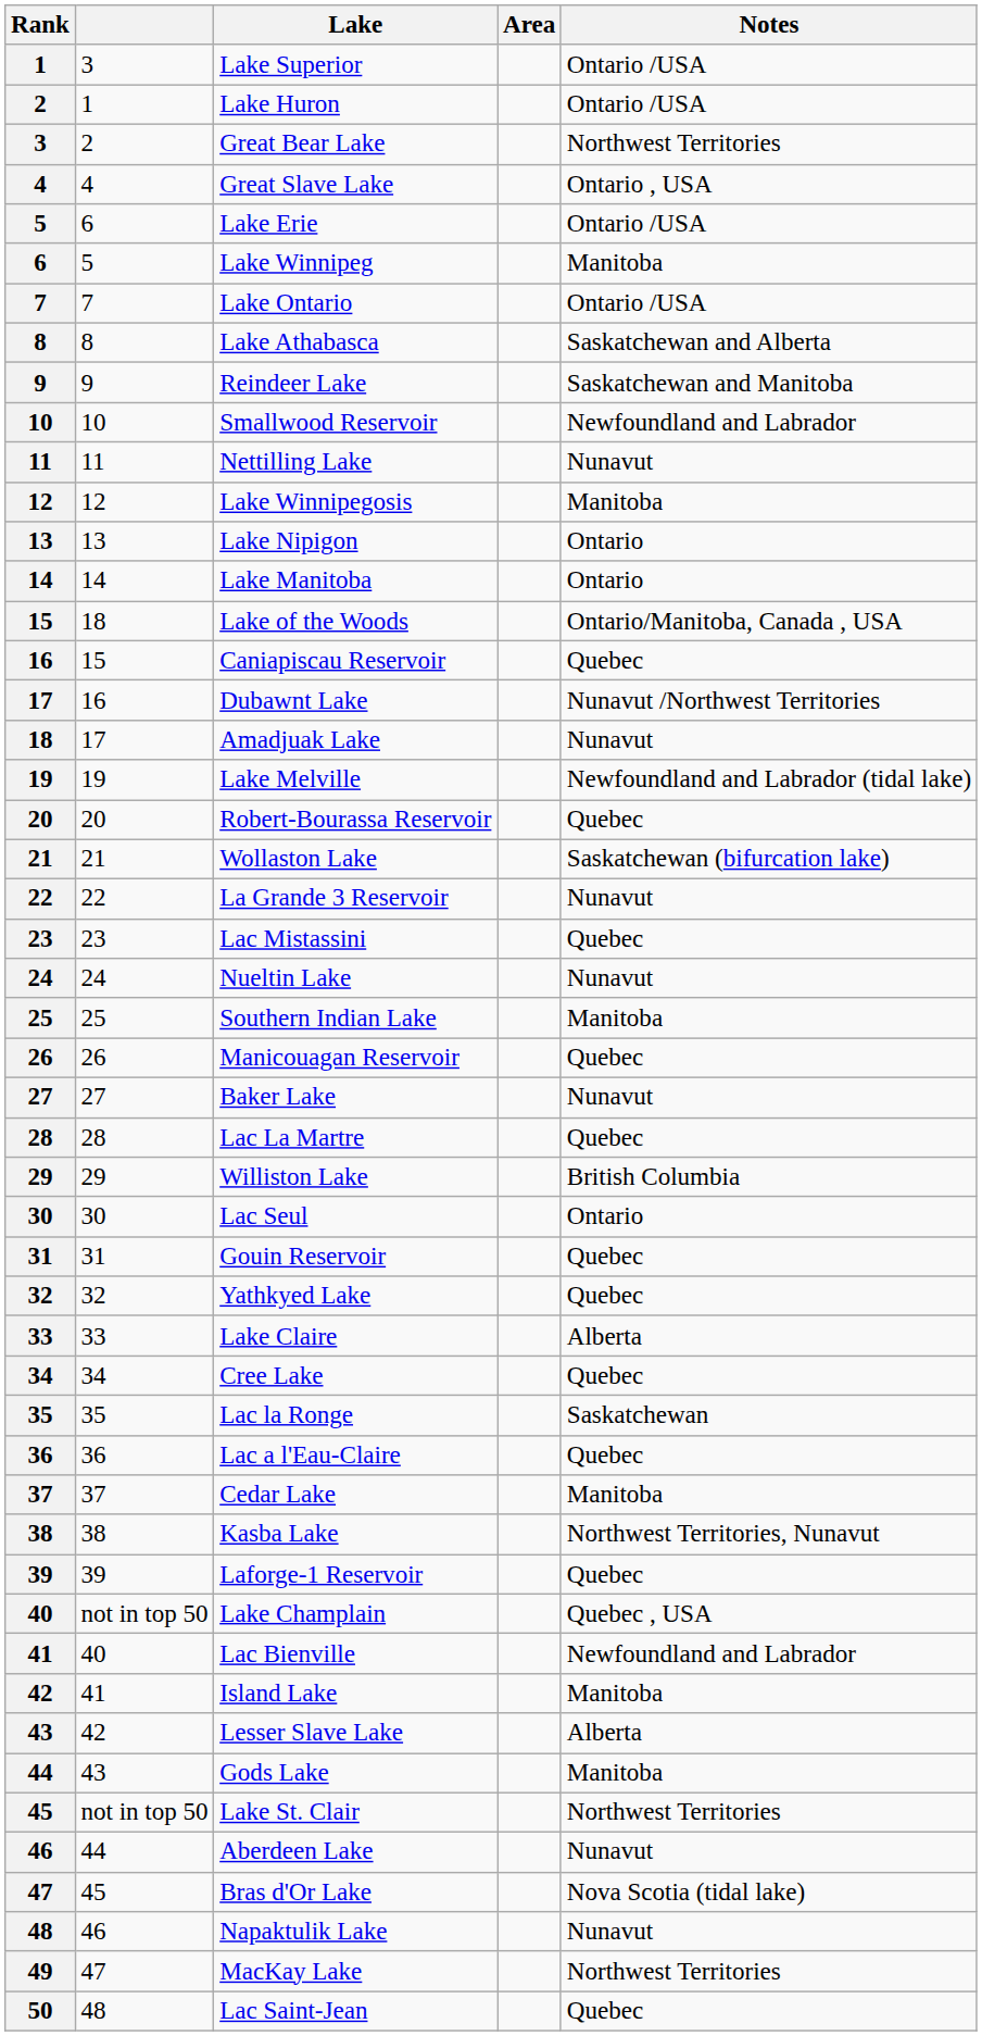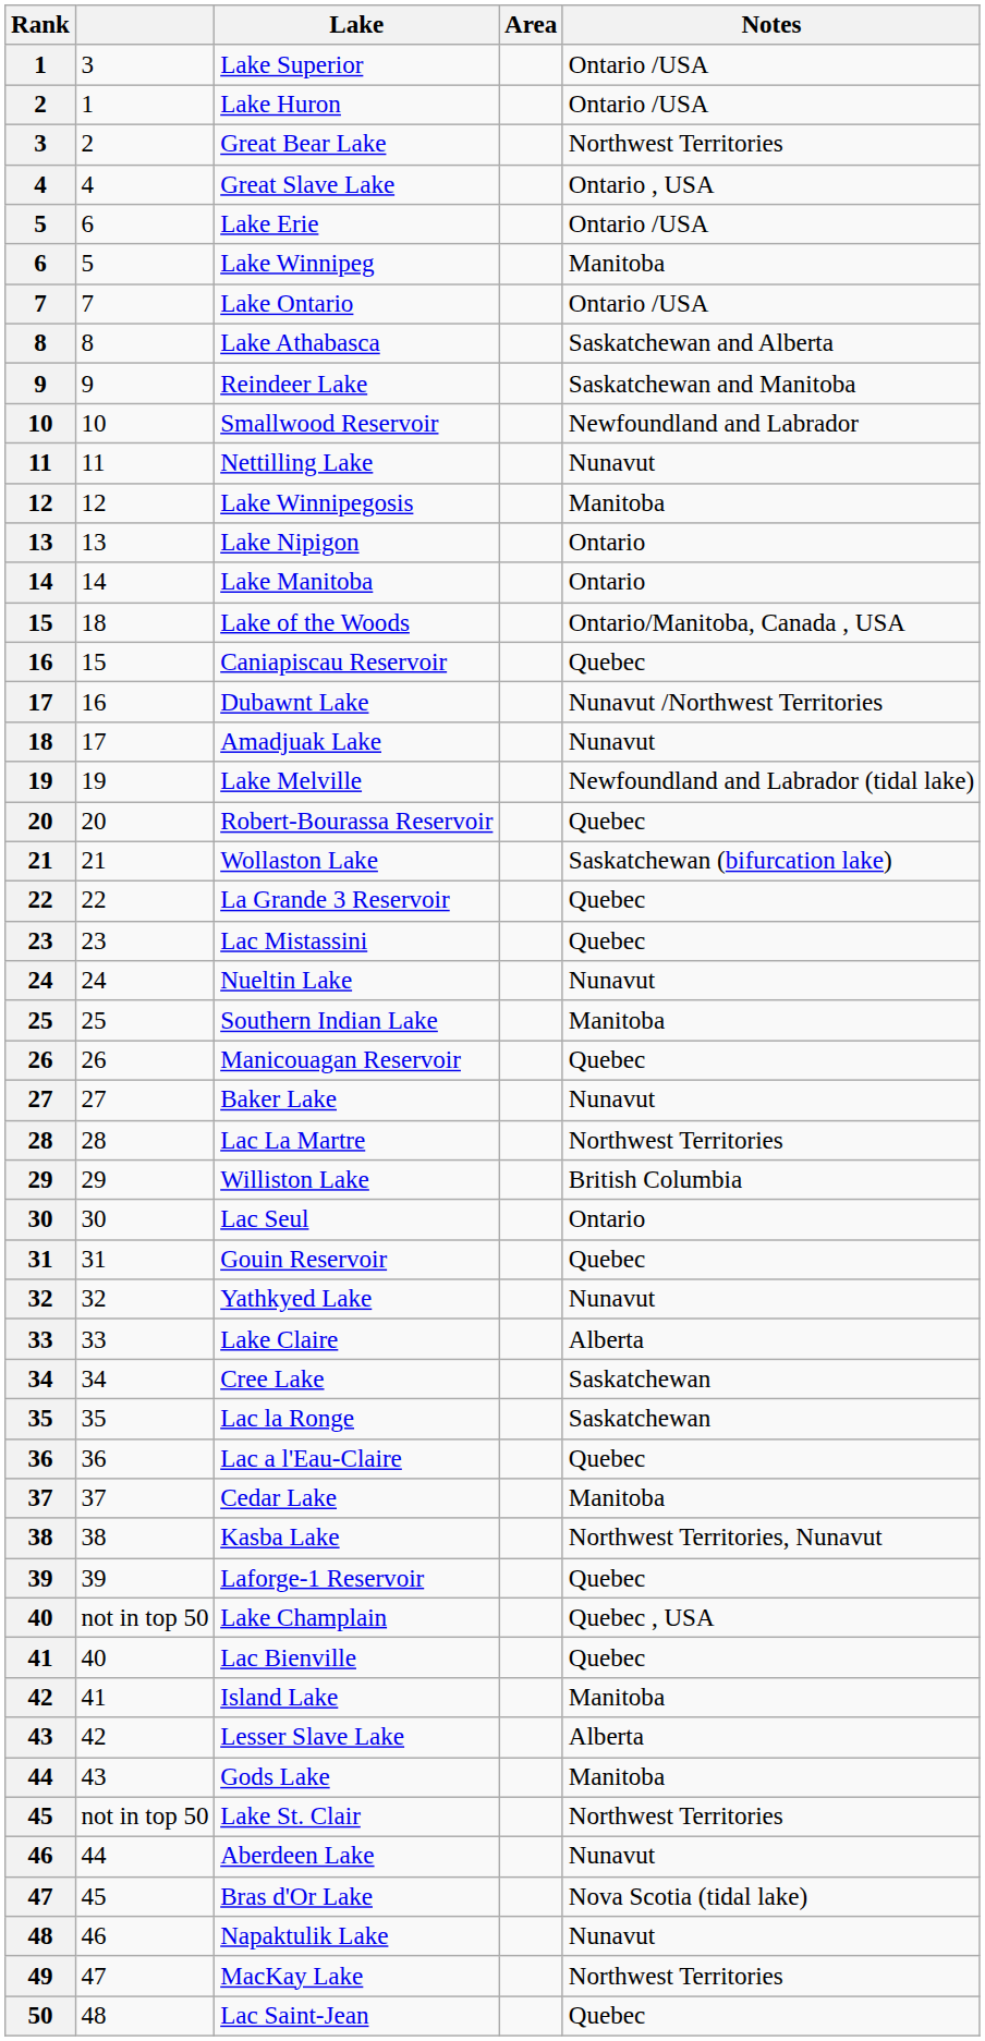 <table class="wikitable sortable">
 <tr>
 <th scope="col">Rank</th>
 <th scope="col" data-sort-type=text></th>
 <th scope="col">Lake</th>
 <th scope="col" data-sort-type="number">Area</th>
 <th scope="col">Notes</th>
 </tr>
 <tr>
 <th scope="row">1</th>
 <td>3</td>
 <td><a href='#'>Lake Superior</a></td>
 <td style="text-align: right"></td>
 <td>Ontario /USA </td>
 </tr>
 <tr>
 <th scope="row">2</th>
 <td>1</td>
 <td><a href='#'>Lake Huron</a></td>
 <td style="text-align: right"></td>
 <td>Ontario /USA </td>
 </tr>
 <tr>
 <th scope="row">3</th>
 <td>2</td>
 <td><a href='#'>Great Bear Lake</a></td>
 <td style="text-align: right"></td>
 <td>Northwest Territories</td>
 </tr>
 <tr>
 <th scope="row">4</th>
 <td>4</td>
 <td><a href='#'>Great Slave Lake</a></td>
 <td style="text-align: right"></td>
 <td>Ontario , USA </td>
 </tr>
 <tr>
 <th scope="row">5</th>
 <td>6</td>
 <td><a href='#'>Lake Erie</a></td>
 <td style="text-align: right"></td>
 <td>Ontario /USA </td>
 </tr>
 <tr>
 <th scope="row">6</th>
 <td>5</td>
 <td><a href='#'>Lake Winnipeg</a></td>
 <td style="text-align: right"></td>
 <td>Manitoba</td>
 </tr>
 <tr>
 <th scope="row">7</th>
 <td>7</td>
 <td><a href='#'>Lake Ontario</a></td>
 <td style="text-align: right"></td>
 <td>Ontario /USA </td>
 </tr>
 <tr>
 <th scope="row">8</th>
 <td>8</td>
 <td><a href='#'>Lake Athabasca</a></td>
 <td style="text-align: right"></td>
 <td>Saskatchewan and Alberta</td>
 </tr>
 <tr>
 <th scope="row">9</th>
 <td>9</td>
 <td><a href='#'>Reindeer Lake</a></td>
 <td style="text-align: right"></td>
 <td>Saskatchewan and Manitoba</td>
 </tr>
 <tr>
 <th scope="row">10</th>
 <td>10</td>
 <td><a href='#'>Smallwood Reservoir</a></td>
 <td style="text-align: right"></td>
 <td>Newfoundland and Labrador</td>
 </tr>
 <tr>
 <th scope="row">11</th>
 <td>11</td>
 <td><a href='#'>Nettilling Lake</a></td>
 <td style="text-align: right"></td>
 <td>Nunavut</td>
 </tr>
 <tr>
 <th scope="row">12</th>
 <td>12</td>
 <td><a href='#'>Lake Winnipegosis</a></td>
 <td style="text-align: right"></td>
 <td>Manitoba</td>
 </tr>
 <tr>
 <th scope="row">13</th>
 <td>13</td>
 <td><a href='#'>Lake Nipigon</a></td>
 <td style="text-align: right"></td>
 <td>Ontario</td>
 </tr>
 <tr>
 <th scope="row">14</th>
 <td>14</td>
 <td><a href='#'>Lake Manitoba</a></td>
 <td style="text-align: right"></td>
 <td>Ontario</td>
 </tr>
 <tr>
 <th scope="row">15</th>
 <td>18</td>
 <td><a href='#'>Lake of the Woods</a></td>
 <td style="text-align: right"></td>
 <td>Ontario/Manitoba, Canada  , USA </td>
 </tr>
 <tr>
 <th scope="row">16</th>
 <td>15</td>
 <td><a href='#'>Caniapiscau Reservoir</a></td>
 <td style="text-align: right"></td>
 <td>Quebec</td>
 </tr>
 <tr>
 <th scope="row">17</th>
 <td>16</td>
 <td><a href='#'>Dubawnt Lake</a></td>
 <td style="text-align: right"></td>
 <td>Nunavut /Northwest Territories</td>
 </tr>
 <tr>
 <th scope="row">18</th>
 <td>17</td>
 <td><a href='#'>Amadjuak Lake</a></td>
 <td style="text-align: right"></td>
 <td>Nunavut</td>
 </tr>
 <tr>
 <th scope="row">19</th>
 <td>19</td>
 <td><a href='#'>Lake Melville</a></td>
 <td style="text-align: right"></td>
 <td>Newfoundland and Labrador (tidal lake)</td>
 </tr>
 <tr>
 <th scope="row">20</th>
 <td>20</td>
 <td><a href='#'>Robert-Bourassa Reservoir</a></td>
 <td style="text-align: right"></td>
 <td>Quebec</td>
 </tr>
 <tr>
 <th scope="row">21</th>
 <td>21</td>
 <td><a href='#'>Wollaston Lake</a></td>
 <td style="text-align: right"></td>
 <td>Saskatchewan (<a href='#'>bifurcation lake</a>)</td>
 </tr>
 <tr>
 <th scope="row">22</th>
 <td>22</td>
 <td><a href='#'>La Grande 3 Reservoir</a></td>
 <td style="text-align: right"></td>
-<td>Nunavut</td>
+<td>Quebec</td>
 </tr>
 <tr>
 <th scope="row">23</th>
 <td>23</td>
 <td><a href='#'>Lac Mistassini</a></td>
 <td style="text-align: right"></td>
 <td>Quebec</td>
 </tr>
 <tr>
 <th scope="row">24</th>
 <td>24</td>
 <td><a href='#'>Nueltin Lake</a></td>
 <td style="text-align: right"></td>
 <td>Nunavut</td>
 </tr>
 <tr>
 <th scope="row">25</th>
 <td>25</td>
 <td><a href='#'>Southern Indian Lake</a></td>
 <td style="text-align: right"></td>
 <td>Manitoba</td>
 </tr>
 <tr>
 <th scope="row">26</th>
 <td>26</td>
 <td><a href='#'>Manicouagan Reservoir</a></td>
 <td style="text-align: right"></td>
 <td>Quebec</td>
 </tr>
 <tr>
 <th scope="row">27</th>
 <td>27</td>
 <td><a href='#'>Baker Lake</a></td>
 <td style="text-align: right"></td>
 <td>Nunavut</td>
 </tr>
 <tr>
 <th scope="row">28</th>
 <td>28</td>
 <td><a href='#'>Lac La Martre</a></td>
 <td style="text-align: right"></td>
-<td>Quebec</td>
+<td>Northwest Territories</td>
 </tr>
 <tr>
 <th scope="row">29</th>
 <td>29</td>
 <td><a href='#'>Williston Lake</a></td>
 <td style="text-align: right"></td>
 <td>British Columbia</td>
 </tr>
 <tr>
 <th scope="row">30</th>
 <td>30</td>
 <td><a href='#'>Lac Seul</a></td>
 <td style="text-align: right"></td>
 <td>Ontario</td>
 </tr>
 <tr>
 <th scope="row">31</th>
 <td>31</td>
 <td><a href='#'>Gouin Reservoir</a></td>
 <td style="text-align: right"></td>
 <td>Quebec</td>
 </tr>
 <tr>
 <th scope="row">32</th>
 <td>32</td>
 <td><a href='#'>Yathkyed Lake</a></td>
 <td style="text-align: right"></td>
-<td>Quebec</td>
+<td>Nunavut</td>
 </tr>
 <tr>
 <th scope="row">33</th>
 <td>33</td>
 <td><a href='#'>Lake Claire</a></td>
 <td style="text-align: right"></td>
 <td>Alberta</td>
 </tr>
 <tr>
 <th scope="row">34</th>
 <td>34</td>
 <td><a href='#'>Cree Lake</a></td>
 <td style="text-align: right"></td>
-<td>Quebec</td>
+<td>Saskatchewan</td>
 </tr>
 <tr>
 <th scope="row">35</th>
 <td>35</td>
 <td><a href='#'>Lac la Ronge</a></td>
 <td style="text-align: right"></td>
 <td>Saskatchewan</td>
 </tr>
 <tr>
 <th scope="row">36</th>
 <td>36</td>
 <td><a href='#'>Lac a l'Eau-Claire</a></td>
 <td style="text-align: right"></td>
 <td>Quebec</td>
 </tr>
 <tr>
 <th scope="row">37</th>
 <td>37</td>
 <td><a href='#'>Cedar Lake</a></td>
 <td style="text-align: right"></td>
 <td>Manitoba</td>
 </tr>
 <tr>
 <th scope="row">38</th>
 <td>38</td>
 <td><a href='#'>Kasba Lake</a></td>
 <td style="text-align: right"></td>
 <td>Northwest Territories, Nunavut</td>
 </tr>
 <tr>
 <th scope="row">39</th>
 <td>39</td>
 <td><a href='#'>Laforge-1 Reservoir</a></td>
 <td style="text-align: right"></td>
 <td>Quebec</td>
 </tr>
 <tr>
 <th scope="row">40</th>
 <td>not in top 50</td>
 <td><a href='#'>Lake Champlain</a></td>
 <td style="text-align: right"></td>
 <td>Quebec , USA </td>
 </tr>
 <tr>
 <th scope="row">41</th>
 <td>40</td>
 <td><a href='#'>Lac Bienville</a></td>
 <td style="text-align: right"></td>
-<td>Newfoundland and Labrador</td>
+<td>Quebec</td>
 </tr>
 <tr>
 <th scope="row">42</th>
 <td>41</td>
 <td><a href='#'>Island Lake</a></td>
 <td style="text-align: right"></td>
 <td>Manitoba</td>
 </tr>
 <tr>
 <th scope="row">43</th>
 <td>42</td>
 <td><a href='#'>Lesser Slave Lake</a></td>
 <td style="text-align: right"></td>
 <td>Alberta</td>
 </tr>
 <tr>
 <th scope="row">44</th>
 <td>43</td>
 <td><a href='#'>Gods Lake</a></td>
 <td style="text-align: right"></td>
 <td>Manitoba</td>
 </tr>
 <tr>
 <th scope="row">45</th>
 <td>not in top 50</td>
 <td><a href='#'>Lake St. Clair</a></td>
 <td style="text-align: right"></td>
 <td>Northwest Territories</td>
 </tr>
 <tr>
 <th scope="row">46</th>
 <td>44</td>
 <td><a href='#'>Aberdeen Lake</a></td>
 <td style="text-align: right"></td>
 <td>Nunavut</td>
 </tr>
 <tr>
 <th scope="row">47</th>
 <td>45</td>
 <td><a href='#'>Bras d'Or Lake</a></td>
 <td style="text-align: right"></td>
 <td>Nova Scotia (tidal lake)</td>
 </tr>
 <tr>
 <th scope="row">48</th>
 <td>46</td>
 <td><a href='#'>Napaktulik Lake</a></td>
 <td style="text-align: right"></td>
 <td>Nunavut</td>
 </tr>
 <tr>
 <th scope="row">49</th>
 <td>47</td>
 <td><a href='#'>MacKay Lake</a></td>
 <td style="text-align: right"></td>
 <td>Northwest Territories</td>
 </tr>
 <tr>
 <th scope="row">50</th>
 <td>48</td>
 <td><a href='#'>Lac Saint-Jean</a></td>
 <td style="text-align: right"></td>
 <td>Quebec</td>
 </tr>
 </table>
